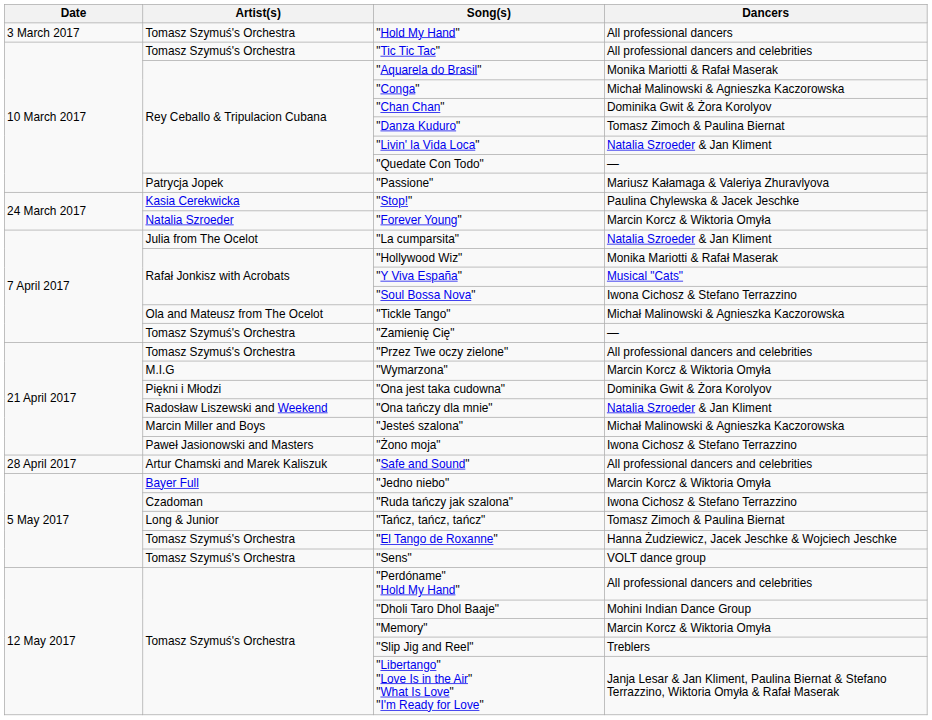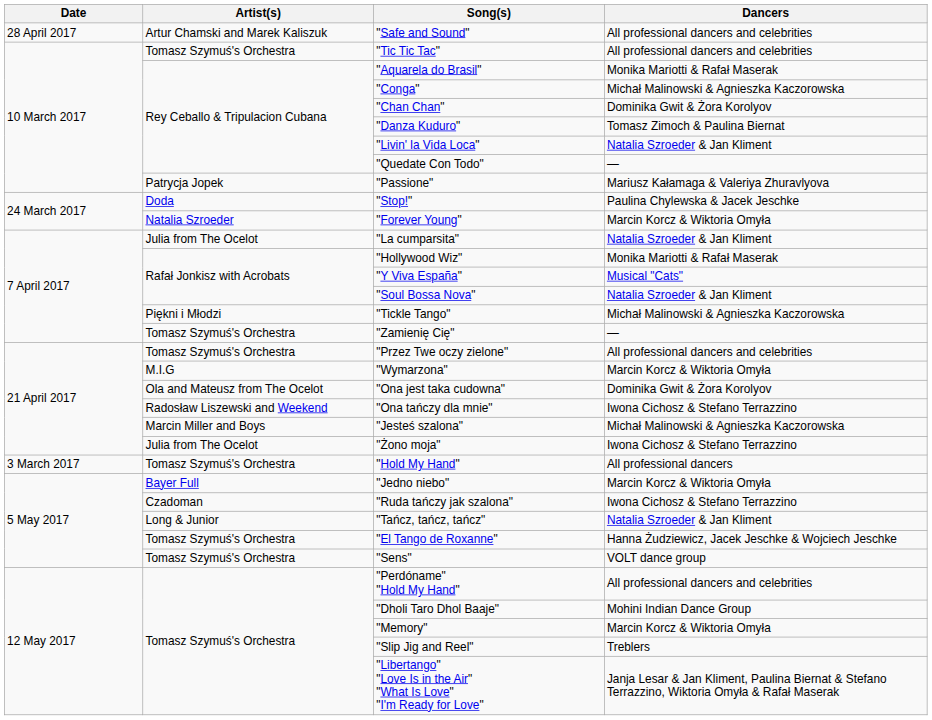 <table class="wikitable">
 <tr>
 <th style="width: 15%">Date</th>
 <th style="width: 25%">Artist(s)</th>
 <th style="width: 25%">Song(s)</th>
 <th>Dancers</th>
 </tr>
 <tr>
-<td rowspan="1">3 March 2017</td>
-<td>Tomasz Szymuś's Orchestra</td>
-<td>"<a href='#'>Hold My Hand</a>"</td>
-<td>All professional dancers</td>
+<td>28 April 2017</td>
+<td>Artur Chamski and Marek Kaliszuk</td>
+<td>"<a href='#'>Safe and Sound</a>"</td>
+<td>All professional dancers and celebrities</td>
 </tr>
 <tr>
 <td rowspan="8">10 March 2017</td>
 <td>Tomasz Szymuś's Orchestra</td>
 <td>"<a href='#'>Tic Tic Tac</a>"</td>
 <td>All professional dancers and celebrities</td>
 </tr>
 <tr>
 <td rowspan="6">Rey Ceballo & Tripulacion Cubana</td>
 <td>"<a href='#'>Aquarela do Brasil</a>"</td>
 <td>Monika Mariotti & Rafał Maserak</td>
 </tr>
 <tr>
 <td>"<a href='#'>Conga</a>"</td>
 <td>Michał Malinowski & Agnieszka Kaczorowska</td>
 </tr>
 <tr>
 <td>"<a href='#'>Chan Chan</a>"</td>
 <td>Dominika Gwit & Żora Korolyov</td>
 </tr>
 <tr>
 <td>"<a href='#'>Danza Kuduro</a>"</td>
 <td>Tomasz Zimoch & Paulina Biernat</td>
 </tr>
 <tr>
 <td>"<a href='#'>Livin' la Vida Loca</a>"</td>
 <td><a href='#'>Natalia Szroeder</a> & Jan Kliment</td>
 </tr>
 <tr>
 <td>"Quedate Con Todo"</td>
 <td>—</td>
 </tr>
 <tr>
 <td>Patrycja Jopek</td>
 <td>"Passione"</td>
 <td>Mariusz Kałamaga & Valeriya Zhuravlyova</td>
 </tr>
 <tr>
 <td rowspan="2">24 March 2017</td>
-<td><a href='#'>Kasia Cerekwicka</a></td>
+<td><a href='#'>Doda</a></td>
 <td>"<a href='#'>Stop!</a>"</td>
 <td>Paulina Chylewska & Jacek Jeschke</td>
 </tr>
 <tr>
 <td><a href='#'>Natalia Szroeder</a></td>
 <td>"<a href='#'>Forever Young</a>"</td>
 <td>Marcin Korcz & Wiktoria Omyła</td>
 </tr>
 <tr>
 <td rowspan="6">7 April 2017</td>
 <td>Julia from The Ocelot</td>
 <td>"La cumparsita"</td>
 <td><a href='#'>Natalia Szroeder</a> & Jan Kliment</td>
 </tr>
 <tr>
 <td rowspan="3">Rafał Jonkisz with Acrobats</td>
 <td>"Hollywood Wiz"</td>
 <td>Monika Mariotti & Rafał Maserak</td>
 </tr>
 <tr>
 <td>"<a href='#'>Y Viva España</a>"</td>
 <td><a href='#'>Musical "Cats"</a></td>
 </tr>
 <tr>
 <td>"<a href='#'>Soul Bossa Nova</a>"</td>
-<td>Iwona Cichosz & Stefano Terrazzino</td>
+<td><a href='#'>Natalia Szroeder</a> & Jan Kliment</td>
 </tr>
 <tr>
-<td>Ola and Mateusz from The Ocelot</td>
+<td>Piękni i Młodzi</td>
 <td>"Tickle Tango"</td>
 <td>Michał Malinowski & Agnieszka Kaczorowska</td>
 </tr>
 <tr>
 <td>Tomasz Szymuś's Orchestra</td>
 <td>"Zamienię Cię"</td>
 <td>—</td>
 </tr>
 <tr>
 <td rowspan="6">21 April 2017</td>
 <td>Tomasz Szymuś's Orchestra</td>
 <td>"Przez Twe oczy zielone"</td>
 <td>All professional dancers and celebrities</td>
 </tr>
 <tr>
 <td>M.I.G</td>
 <td>"Wymarzona"</td>
 <td>Marcin Korcz & Wiktoria Omyła</td>
 </tr>
 <tr>
-<td>Piękni i Młodzi</td>
+<td>Ola and Mateusz from The Ocelot</td>
 <td>"Ona jest taka cudowna"</td>
 <td>Dominika Gwit & Żora Korolyov</td>
 </tr>
 <tr>
 <td>Radosław Liszewski and <a href='#'>Weekend</a></td>
 <td>"Ona tańczy dla mnie"</td>
-<td><a href='#'>Natalia Szroeder</a> & Jan Kliment</td>
+<td>Iwona Cichosz & Stefano Terrazzino</td>
 </tr>
 <tr>
 <td>Marcin Miller and Boys</td>
 <td>"Jesteś szalona"</td>
 <td>Michał Malinowski & Agnieszka Kaczorowska</td>
 </tr>
 <tr>
-<td>Paweł Jasionowski and Masters</td>
+<td>Julia from The Ocelot</td>
 <td>"Żono moja"</td>
 <td>Iwona Cichosz & Stefano Terrazzino</td>
 </tr>
 <tr>
-<td>28 April 2017</td>
-<td>Artur Chamski and Marek Kaliszuk</td>
-<td>"<a href='#'>Safe and Sound</a>"</td>
-<td>All professional dancers and celebrities</td>
+<td rowspan="1">3 March 2017</td>
+<td>Tomasz Szymuś's Orchestra</td>
+<td>"<a href='#'>Hold My Hand</a>"</td>
+<td>All professional dancers</td>
 </tr>
 <tr>
 <td rowspan="5">5 May 2017</td>
 <td><a href='#'>Bayer Full</a></td>
 <td>"Jedno niebo"</td>
 <td>Marcin Korcz & Wiktoria Omyła</td>
 </tr>
 <tr>
 <td>Czadoman</td>
 <td>"Ruda tańczy jak szalona"</td>
 <td>Iwona Cichosz & Stefano Terrazzino</td>
 </tr>
 <tr>
 <td>Long & Junior</td>
 <td>"Tańcz, tańcz, tańcz"</td>
-<td>Tomasz Zimoch & Paulina Biernat</td>
+<td><a href='#'>Natalia Szroeder</a> & Jan Kliment</td>
 </tr>
 <tr>
 <td>Tomasz Szymuś's Orchestra</td>
 <td>"<a href='#'>El Tango de Roxanne</a>"</td>
 <td>Hanna Żudziewicz, Jacek Jeschke & Wojciech Jeschke</td>
 </tr>
 <tr>
 <td>Tomasz Szymuś's Orchestra</td>
 <td>"Sens"</td>
 <td>VOLT dance group</td>
 </tr>
 <tr>
 <td rowspan="5">12 May 2017</td>
 <td rowspan="5">Tomasz Szymuś's Orchestra</td>
 <td>"Perdóname"<br>"<a href='#'>Hold My Hand</a>"</td>
 <td>All professional dancers and celebrities</td>
 </tr>
 <tr>
 <td>"Dholi Taro Dhol Baaje"</td>
 <td>Mohini Indian Dance Group</td>
 </tr>
 <tr>
 <td>"Memory"</td>
 <td>Marcin Korcz & Wiktoria Omyła</td>
 </tr>
 <tr>
 <td>"Slip Jig and Reel"</td>
 <td>Treblers</td>
 </tr>
 <tr>
 <td>"<a href='#'>Libertango</a>"<br>"<a href='#'>Love Is in the Air</a>"<br>"<a href='#'>What Is Love</a>"<br>"<a href='#'>I'm Ready for Love</a>"</td>
 <td>Janja Lesar & Jan Kliment, Paulina Biernat & Stefano Terrazzino, Wiktoria Omyła & Rafał Maserak</td>
 </tr>
 </table>
